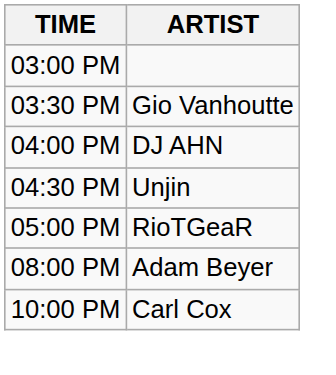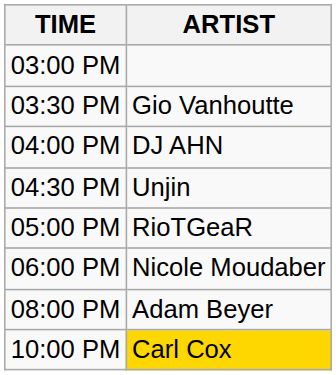 <table class="wikitable">
 <tr>
 <th>TIME</th>
 <th>ARTIST</th>
 </tr>
 <tr>
 <td>03:00 PM</td>
 <td></td>
 </tr>
 <tr>
 <td>03:30 PM</td>
 <td>Gio Vanhoutte</td>
 </tr>
 <tr>
 <td>04:00 PM</td>
 <td>DJ AHN</td>
 </tr>
 <tr>
 <td>04:30 PM</td>
 <td>Unjin</td>
 </tr>
 <tr>
 <td>05:00 PM</td>
 <td>RioTGeaR</td>
 </tr>
 <tr>
+<td>06:00 PM</td>
+<td>Nicole Moudaber</td>
+</tr>
+<tr>
 <td>08:00 PM</td>
 <td>Adam Beyer</td>
 </tr>
 <tr>
 <td>10:00 PM</td>
-<td>Carl Cox</td>
+<td style="background: gold;">Carl Cox</td>
 </tr>
 </table>
